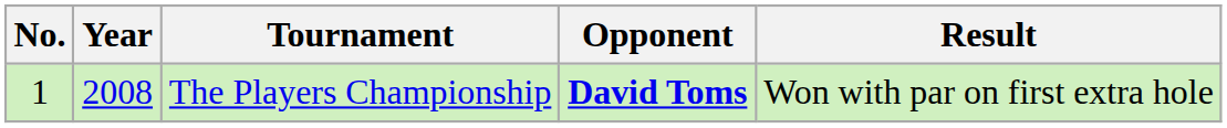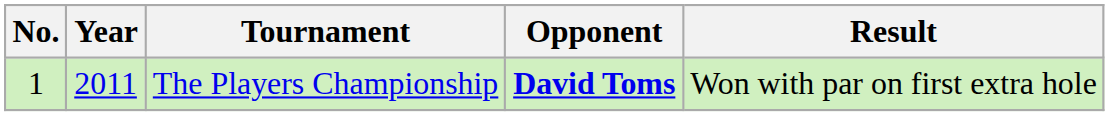 <table class="wikitable" style="font-size:95%;">
 <tr>
 <th>No.</th>
 <th>Year</th>
 <th>Tournament</th>
 <th>Opponent</th>
 <th>Result</th>
 </tr>
 <tr style="background:#D0F0C0;">
 <td align=center>1</td>
-<td><a href='#'>2008</a></td>
+<td><a href='#'>2011</a></td>
 <td><a href='#'>The Players Championship</a></td>
 <td><strong> <a href='#'>David Toms</a></strong></td>
 <td>Won with par on first extra hole</td>
 </tr>
 </table>
